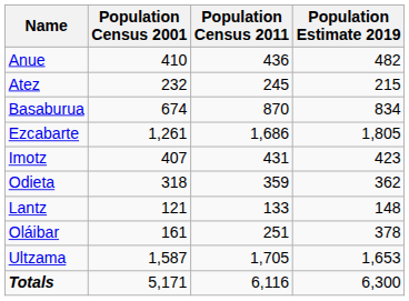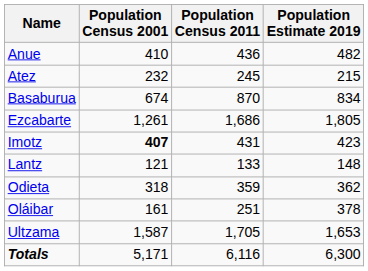 <table class="wikitable sortable">
 <tr>
 <th>Name</th>
 <th>Population<br>Census 2001</th>
 <th>Population<br>Census 2011</th>
 <th>Population<br>Estimate 2019</th>
 </tr>
 <tr>
 <td><a href='#'>Anue</a></td>
 <td align=right>410</td>
 <td align=right>436</td>
 <td align=right>482</td>
 </tr>
 <tr>
 <td><a href='#'>Atez</a></td>
 <td align=right>232</td>
 <td align=right>245</td>
 <td align=right>215</td>
 </tr>
 <tr>
 <td><a href='#'>Basaburua</a></td>
 <td align=right>674</td>
 <td align=right>870</td>
 <td align=right>834</td>
 </tr>
 <tr>
 <td><a href='#'>Ezcabarte</a></td>
 <td align=right>1,261</td>
 <td align=right>1,686</td>
 <td align=right>1,805</td>
 </tr>
 <tr>
 <td><a href='#'>Imotz</a></td>
-<td align=right>407</td>
+<td align=right><strong>407</strong></td>
 <td align=right>431</td>
 <td align=right>423</td>
+</tr>
+<tr>
+<td><a href='#'>Lantz</a></td>
+<td align=right>121</td>
+<td align=right>133</td>
+<td align=right>148</td>
 </tr>
 <tr>
 <td><a href='#'>Odieta</a></td>
 <td align=right>318</td>
 <td align=right>359</td>
 <td align=right>362</td>
-</tr>
-<tr>
-<td><a href='#'>Lantz</a></td>
-<td align=right>121</td>
-<td align=right>133</td>
-<td align=right>148</td>
 </tr>
 <tr>
 <td><a href='#'>Oláibar</a></td>
 <td align=right>161</td>
 <td align=right>251</td>
 <td align=right>378</td>
 </tr>
 <tr>
 <td><a href='#'>Ultzama</a></td>
 <td align=right>1,587</td>
 <td align=right>1,705</td>
 <td align=right>1,653</td>
 </tr>
 <tr>
 <td><strong><em>Totals</em></strong></td>
 <td align=right>5,171</td>
 <td align=right>6,116</td>
 <td align=right>6,300</td>
 </tr>
 </table>
